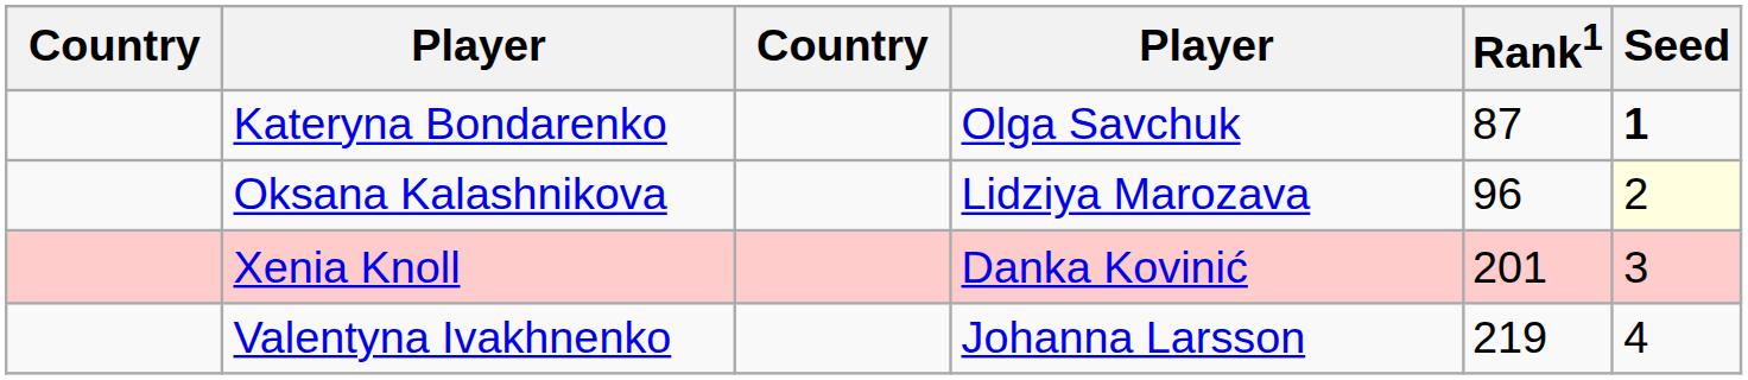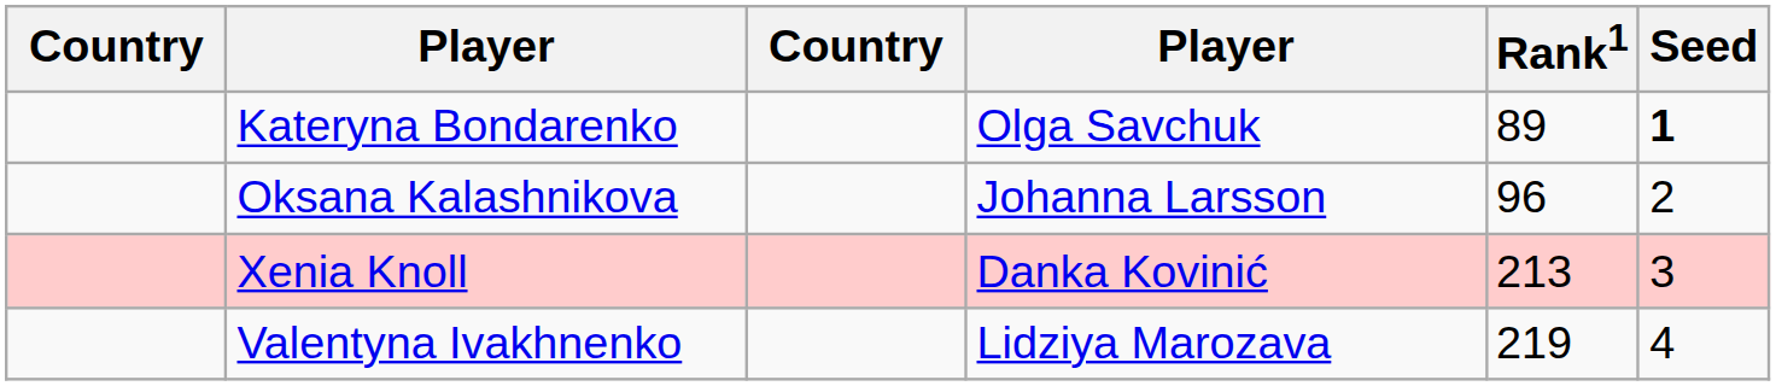 <table class="sortable wikitable">
 <tr>
 <th width="70">Country</th>
 <th width="175">Player</th>
 <th width="70">Country</th>
 <th width="175">Player</th>
 <th>Rank<sup>1</sup></th>
 <th>Seed</th>
 </tr>
 <tr>
 <td></td>
 <td><a href='#'>Kateryna Bondarenko</a></td>
 <td></td>
 <td><a href='#'>Olga Savchuk</a></td>
-<td>87</td>
+<td>89</td>
 <td><strong>1</strong></td>
 </tr>
 <tr>
 <td></td>
 <td><a href='#'>Oksana Kalashnikova</a></td>
 <td></td>
-<td><a href='#'>Lidziya Marozava</a></td>
+<td><a href='#'>Johanna Larsson</a></td>
 <td>96</td>
-<td style="background: lightyellow;">2</td>
+<td>2</td>
 </tr>
 <tr bgcolor=#fcc>
 <td></td>
 <td><a href='#'>Xenia Knoll</a></td>
 <td></td>
 <td><a href='#'>Danka Kovinić</a></td>
-<td>201</td>
+<td>213</td>
 <td>3</td>
 </tr>
 <tr>
 <td></td>
 <td><a href='#'>Valentyna Ivakhnenko</a></td>
 <td></td>
-<td><a href='#'>Johanna Larsson</a></td>
+<td><a href='#'>Lidziya Marozava</a></td>
 <td>219</td>
 <td>4</td>
 </tr>
 </table>
